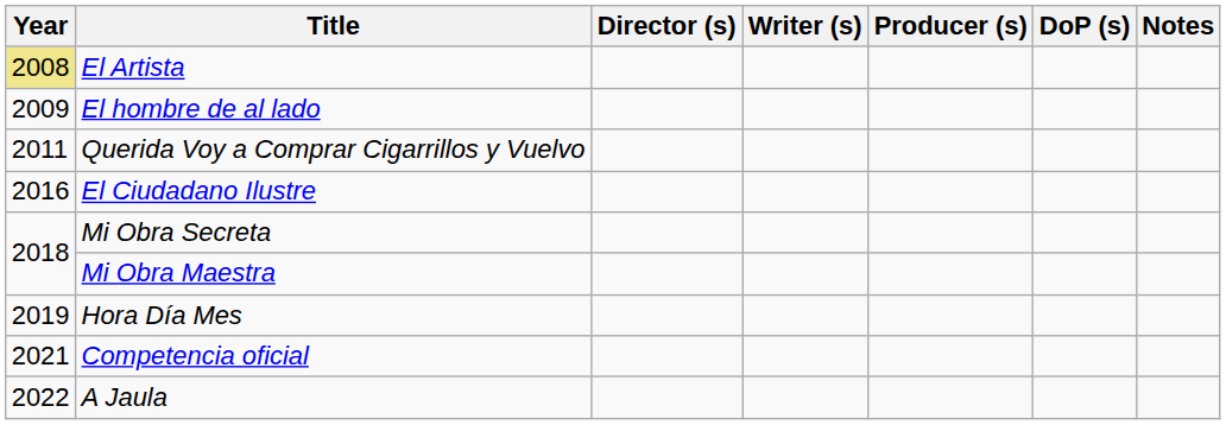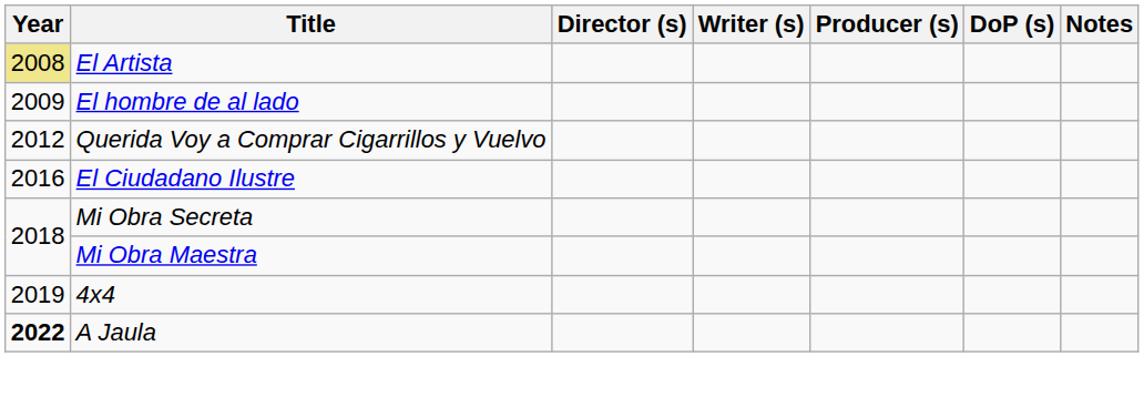 <table class="wikitable sortable">
 <tr>
 <th>Year</th>
 <th>Title</th>
 <th>Director (s)</th>
 <th>Writer (s)</th>
 <th>Producer (s)</th>
 <th>DoP (s)</th>
 <th>Notes</th>
 </tr>
 <tr>
 <td style="background: khaki;">2008</td>
 <td><em><a href='#'>El Artista</a></em></td>
 <td></td>
 <td></td>
 <td></td>
 <td></td>
 <td></td>
 </tr>
 <tr>
 <td>2009</td>
 <td><em><a href='#'>El hombre de al lado</a></em></td>
 <td></td>
 <td></td>
 <td></td>
 <td></td>
 <td></td>
 </tr>
 <tr>
-<td>2011</td>
+<td>2012</td>
 <td><em>Querida Voy a Comprar Cigarrillos y Vuelvo</em></td>
 <td></td>
 <td></td>
 <td></td>
 <td></td>
 <td></td>
 </tr>
 <tr>
 <td>2016</td>
 <td><em><a href='#'>El Ciudadano Ilustre</a></em></td>
 <td></td>
 <td></td>
 <td></td>
 <td></td>
 <td></td>
 </tr>
 <tr>
 <td rowspan=2>2018</td>
 <td><em>Mi Obra Secreta</em></td>
 <td></td>
 <td></td>
 <td></td>
 <td></td>
 <td></td>
 </tr>
 <tr>
 <td><em><a href='#'>Mi Obra Maestra</a></em></td>
 <td></td>
 <td></td>
 <td></td>
 <td></td>
 <td></td>
 </tr>
 <tr>
 <td>2019</td>
-<td><em>Hora Día Mes</em></td>
+<td><em>4x4</em></td>
 <td></td>
 <td></td>
 <td></td>
 <td></td>
 <td></td>
 </tr>
 <tr>
-<td>2021</td>
-<td><em><a href='#'>Competencia oficial</a></em></td>
-<td></td>
-<td></td>
-<td></td>
-<td></td>
-<td></td>
-</tr>
-<tr>
-<td>2022</td>
+<td><strong>2022</strong></td>
 <td><em>A Jaula</em></td>
 <td></td>
 <td></td>
 <td></td>
 <td></td>
 <td></td>
 </tr>
 </table>
